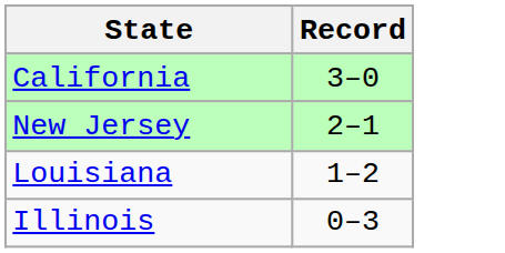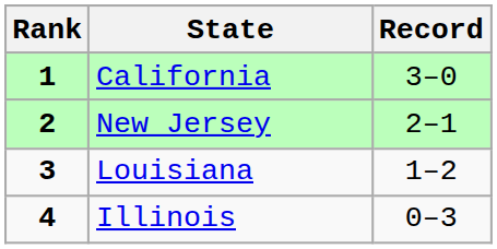 <table class="wikitable">
 <tr>
+<th>Rank</th>
 <th>State</th>
 <th>Record</th>
 </tr>
 <tr bgcolor="bbffbb">
+<td align=center><strong>1</strong></td>
 <td align="left" width="120"> <a href='#'>California</a></td>
 <td align=center>3–0</td>
 </tr>
 <tr bgcolor="bbffbb">
+<td align=center><strong>2</strong></td>
 <td align="left" width="120"> <a href='#'>New Jersey</a></td>
 <td align=center>2–1</td>
 </tr>
 <tr>
+<td align=center><strong>3</strong></td>
 <td align="left" width="120"> <a href='#'>Louisiana</a></td>
 <td align=center>1–2</td>
 </tr>
 <tr>
+<td align=center><strong>4</strong></td>
 <td align="left" width="120"> <a href='#'>Illinois</a></td>
 <td align=center>0–3</td>
 </tr>
 </table>
